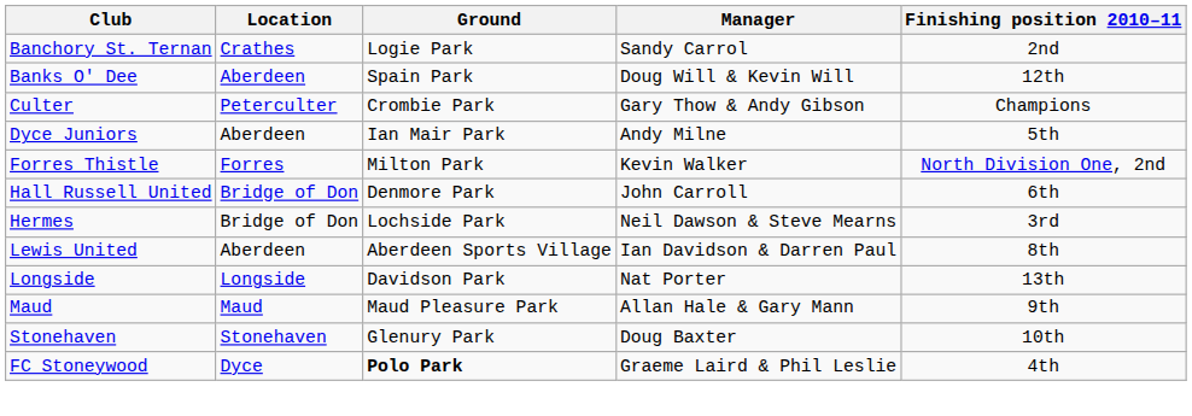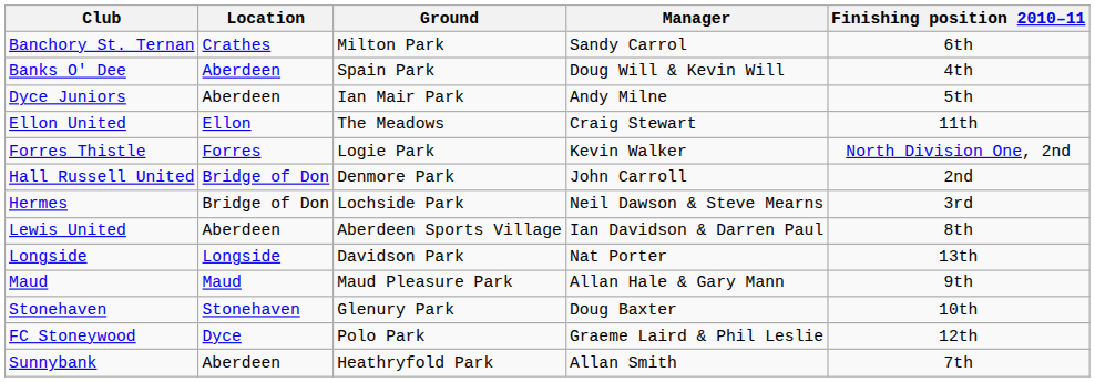 <table class="wikitable sortable">
 <tr>
 <th>Club</th>
 <th>Location</th>
 <th>Ground</th>
 <th>Manager</th>
 <th>Finishing position <a href='#'>2010–11</a></th>
 </tr>
 <tr>
 <td style="text-align:left;"><a href='#'>Banchory St. Ternan</a></td>
 <td><a href='#'>Crathes</a></td>
-<td>Logie Park</td>
+<td>Milton Park</td>
 <td>Sandy Carrol</td>
-<td align="center">2nd</td>
+<td align="center">6th</td>
 </tr>
 <tr>
 <td style="text-align:left;"><a href='#'>Banks O' Dee</a></td>
 <td><a href='#'>Aberdeen</a></td>
 <td>Spain Park</td>
 <td>Doug Will & Kevin Will</td>
-<td align="center">12th</td>
-</tr>
-<tr>
-<td style="text-align:left;"><a href='#'>Culter</a></td>
-<td><a href='#'>Peterculter</a></td>
-<td>Crombie Park</td>
-<td>Gary Thow & Andy Gibson</td>
-<td align="center">Champions</td>
+<td align="center">4th</td>
 </tr>
 <tr>
 <td style="text-align:left;"><a href='#'>Dyce Juniors</a></td>
 <td>Aberdeen</td>
 <td>Ian Mair Park</td>
 <td>Andy Milne</td>
 <td align="center">5th</td>
 </tr>
 <tr>
+<td style="text-align:left;"><a href='#'>Ellon United</a></td>
+<td><a href='#'>Ellon</a></td>
+<td>The Meadows</td>
+<td>Craig Stewart</td>
+<td align="center">11th</td>
+</tr>
+<tr>
 <td style="text-align:left;"><a href='#'>Forres Thistle</a></td>
 <td><a href='#'>Forres</a></td>
-<td>Milton Park</td>
+<td>Logie Park</td>
 <td>Kevin Walker</td>
 <td align="center"><a href='#'>North Division One</a>, 2nd</td>
 </tr>
 <tr>
 <td style="text-align:left;"><a href='#'>Hall Russell United</a></td>
 <td><a href='#'>Bridge of Don</a></td>
 <td>Denmore Park</td>
 <td>John Carroll</td>
-<td align="center">6th</td>
+<td align="center">2nd</td>
 </tr>
 <tr>
 <td style="text-align:left;"><a href='#'>Hermes</a></td>
 <td>Bridge of Don</td>
 <td>Lochside Park</td>
 <td>Neil Dawson & Steve Mearns</td>
 <td align="center">3rd</td>
 </tr>
 <tr>
 <td style="text-align:left;"><a href='#'>Lewis United</a></td>
 <td>Aberdeen</td>
 <td>Aberdeen Sports Village</td>
 <td>Ian Davidson & Darren Paul</td>
 <td align="center">8th</td>
 </tr>
 <tr>
 <td style="text-align:left;"><a href='#'>Longside</a></td>
 <td><a href='#'>Longside</a></td>
 <td>Davidson Park</td>
 <td>Nat Porter</td>
 <td align="center">13th</td>
 </tr>
 <tr>
 <td style="text-align:left;"><a href='#'>Maud</a></td>
 <td><a href='#'>Maud</a></td>
 <td>Maud Pleasure Park</td>
 <td>Allan Hale & Gary Mann</td>
 <td align="center">9th</td>
 </tr>
 <tr>
 <td style="text-align:left;"><a href='#'>Stonehaven</a></td>
 <td><a href='#'>Stonehaven</a></td>
 <td>Glenury Park</td>
 <td>Doug Baxter</td>
 <td align="center">10th</td>
 </tr>
 <tr>
 <td style="text-align:left;"><a href='#'>FC Stoneywood</a></td>
 <td><a href='#'>Dyce</a></td>
-<td><strong>Polo Park</strong></td>
+<td>Polo Park</td>
 <td>Graeme Laird & Phil Leslie</td>
-<td align="center">4th</td>
+<td align="center">12th</td>
+</tr>
+<tr>
+<td style="text-align:left;"><a href='#'>Sunnybank</a></td>
+<td>Aberdeen</td>
+<td>Heathryfold Park</td>
+<td>Allan Smith</td>
+<td align="center">7th</td>
 </tr>
 </table>
